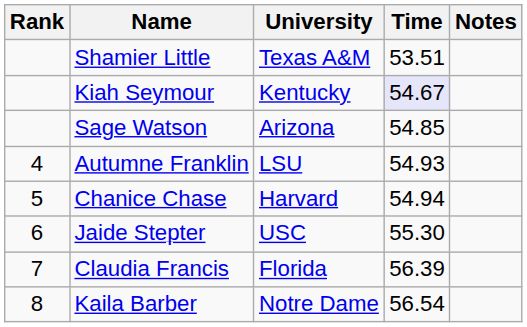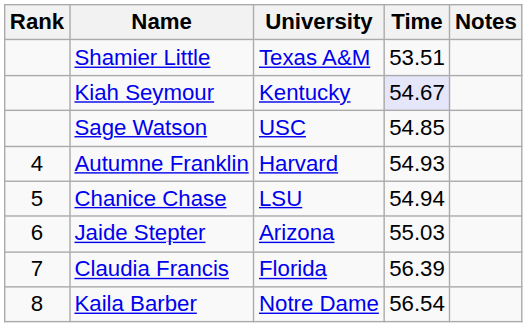 <table class="wikitable sortable" style="text-align:center">
 <tr>
 <th>Rank</th>
 <th>Name</th>
 <th>University</th>
 <th>Time</th>
 <th>Notes</th>
 </tr>
 <tr>
 <td></td>
 <td align=left><a href='#'>Shamier Little</a></td>
 <td align=left><a href='#'>Texas A&M</a></td>
 <td>53.51</td>
 <td></td>
 </tr>
 <tr>
 <td></td>
 <td align=left><a href='#'>Kiah Seymour</a></td>
 <td align=left><a href='#'>Kentucky</a></td>
 <td style="background: lavender;">54.67</td>
 <td></td>
 </tr>
 <tr>
 <td></td>
 <td align=left><a href='#'>Sage Watson</a> </td>
-<td align=left><a href='#'>Arizona</a></td>
+<td align=left><a href='#'>USC</a></td>
 <td>54.85</td>
 <td></td>
 </tr>
 <tr>
 <td>4</td>
 <td align=left><a href='#'>Autumne Franklin</a></td>
-<td align=left><a href='#'>LSU</a></td>
+<td align=left><a href='#'>Harvard</a></td>
 <td>54.93</td>
 <td></td>
 </tr>
 <tr>
 <td>5</td>
 <td align=left><a href='#'>Chanice Chase</a> </td>
-<td align=left><a href='#'>Harvard</a></td>
+<td align=left><a href='#'>LSU</a></td>
 <td>54.94</td>
 <td></td>
 </tr>
 <tr>
 <td>6</td>
 <td align=left><a href='#'>Jaide Stepter</a></td>
-<td align=left><a href='#'>USC</a></td>
-<td>55.30</td>
+<td align=left><a href='#'>Arizona</a></td>
+<td>55.03</td>
 <td></td>
 </tr>
 <tr>
 <td>7</td>
 <td align=left><a href='#'>Claudia Francis</a></td>
 <td align=left><a href='#'>Florida</a></td>
 <td>56.39</td>
 <td></td>
 </tr>
 <tr>
 <td>8</td>
 <td align=left><a href='#'>Kaila Barber</a></td>
 <td align=left><a href='#'>Notre Dame</a></td>
 <td>56.54</td>
 <td></td>
 </tr>
 </table>
